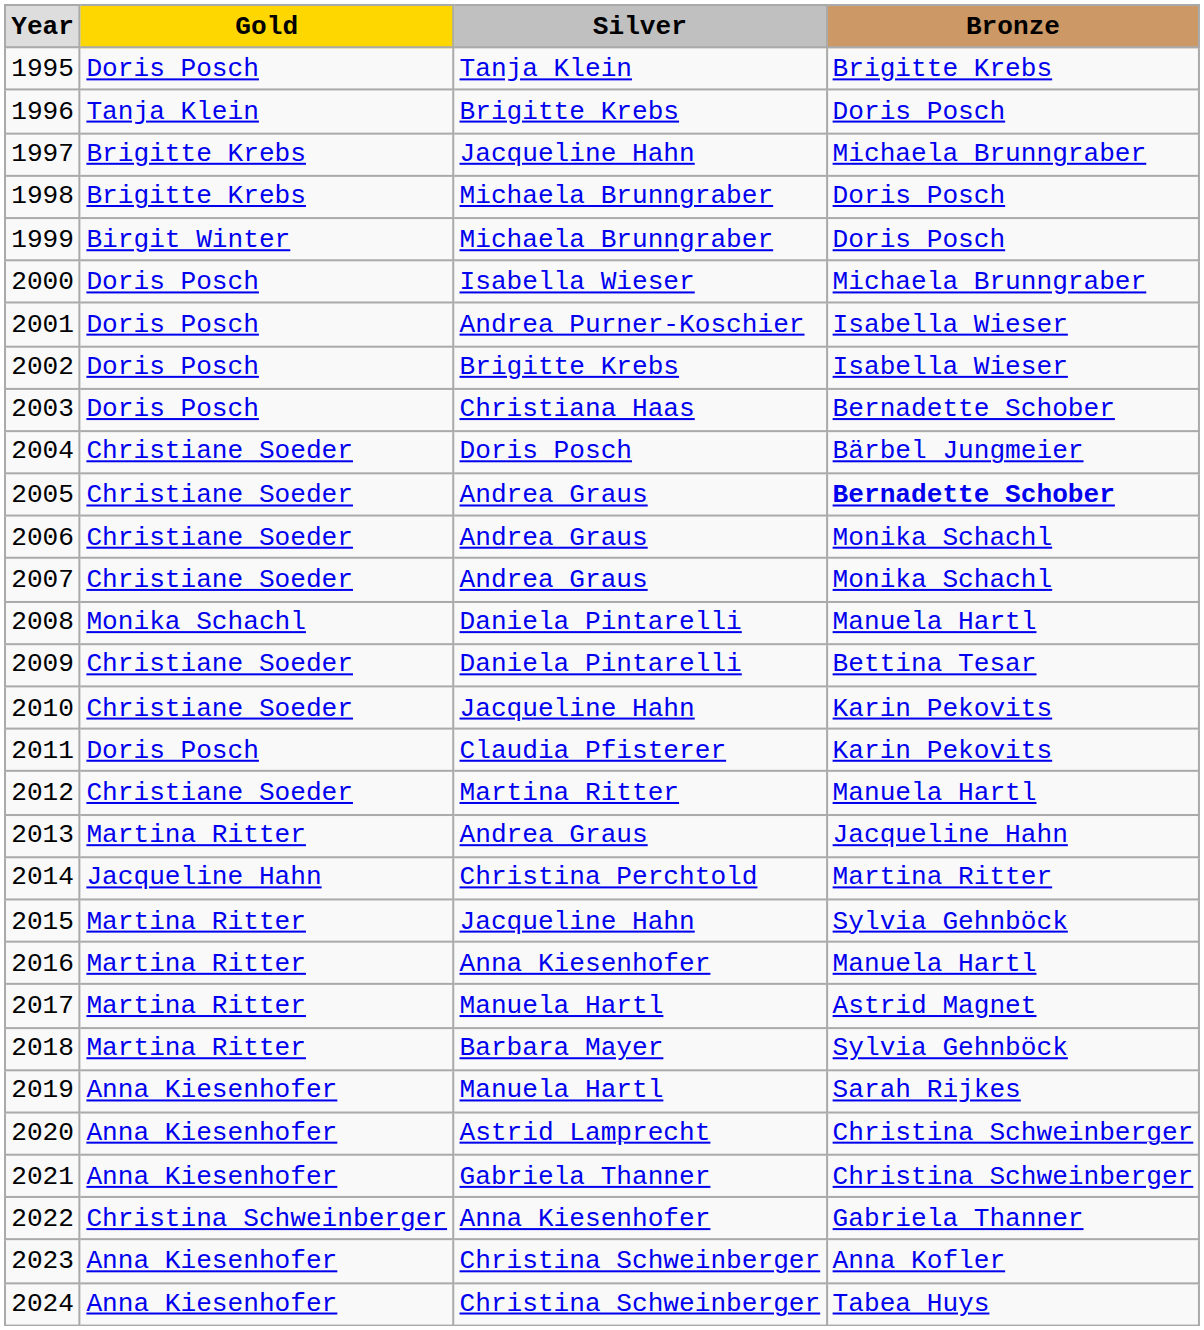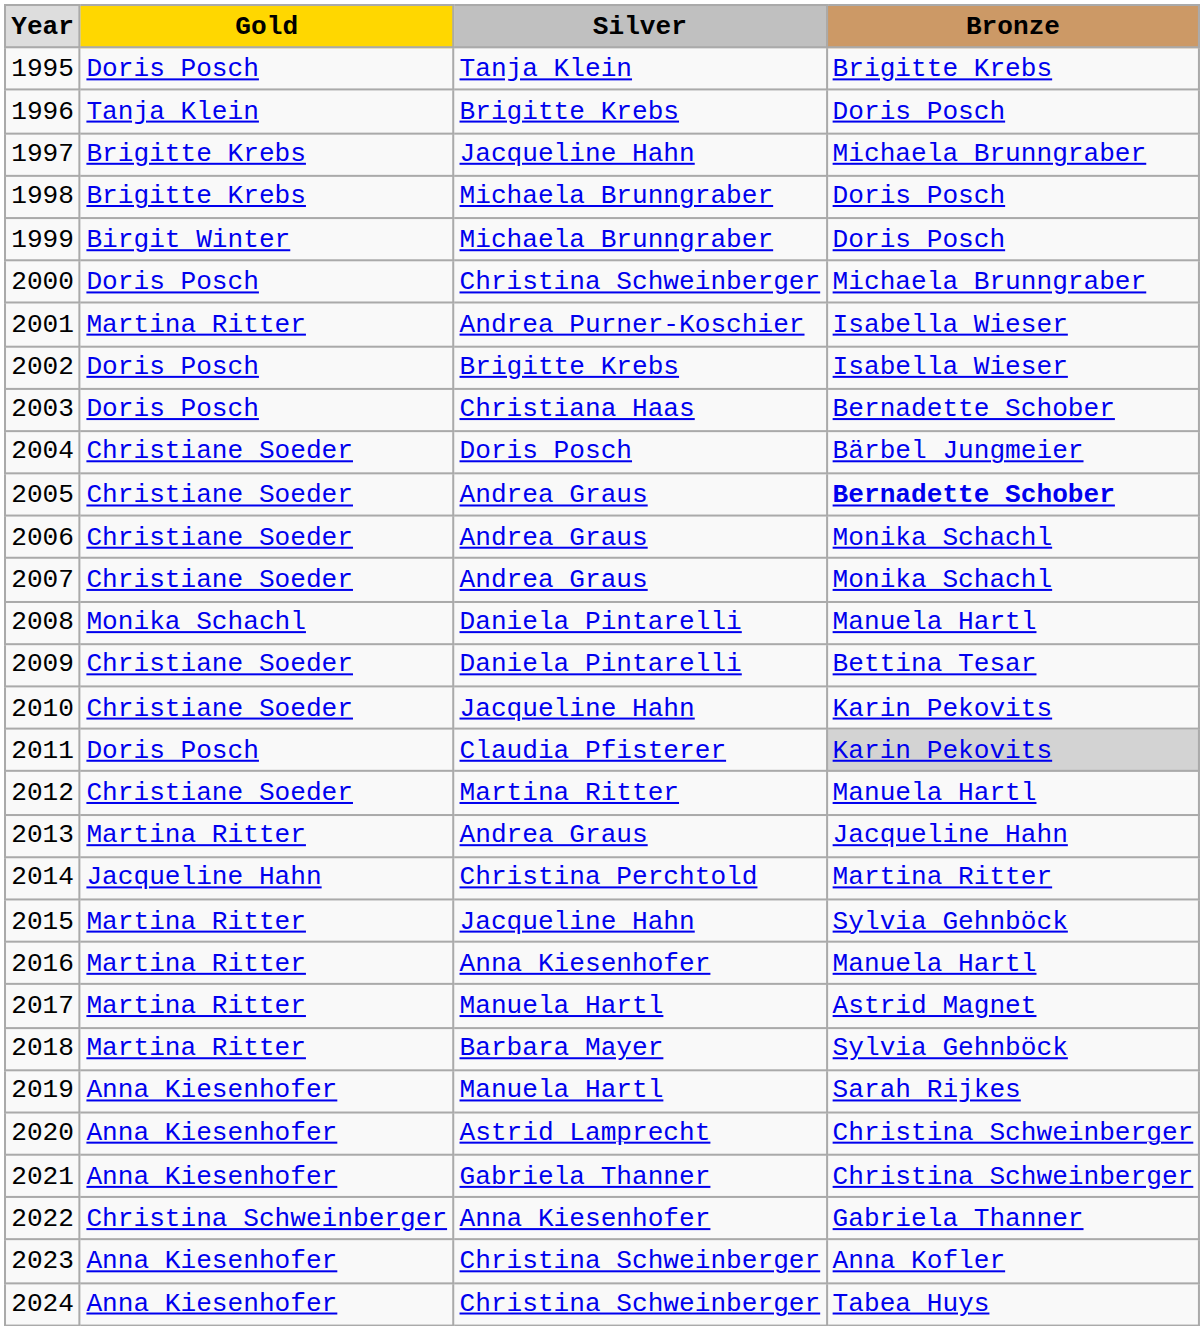 <table class="wikitable" style="text-align:left;">
 <tr style="text-align:center; font-weight:bold;">
 <td style="background:#ddd; ">Year</td>
 <td style="background:gold; ">Gold</td>
 <td style="background:silver; ">Silver</td>
 <td style="background:#c96; ">Bronze</td>
 </tr>
 <tr>
 <td>1995</td>
 <td><a href='#'>Doris Posch</a></td>
 <td><a href='#'>Tanja Klein</a></td>
 <td><a href='#'>Brigitte Krebs</a></td>
 </tr>
 <tr>
 <td>1996</td>
 <td><a href='#'>Tanja Klein</a></td>
 <td><a href='#'>Brigitte Krebs</a></td>
 <td><a href='#'>Doris Posch</a></td>
 </tr>
 <tr>
 <td>1997</td>
 <td><a href='#'>Brigitte Krebs</a></td>
 <td><a href='#'>Jacqueline Hahn</a></td>
 <td><a href='#'>Michaela Brunngraber</a></td>
 </tr>
 <tr>
 <td>1998</td>
 <td><a href='#'>Brigitte Krebs</a></td>
 <td><a href='#'>Michaela Brunngraber</a></td>
 <td><a href='#'>Doris Posch</a></td>
 </tr>
 <tr>
 <td>1999</td>
 <td><a href='#'>Birgit Winter</a></td>
 <td><a href='#'>Michaela Brunngraber</a></td>
 <td><a href='#'>Doris Posch</a></td>
 </tr>
 <tr>
 <td>2000</td>
 <td><a href='#'>Doris Posch</a></td>
-<td><a href='#'>Isabella Wieser</a></td>
+<td><a href='#'>Christina Schweinberger</a></td>
 <td><a href='#'>Michaela Brunngraber</a></td>
 </tr>
 <tr>
 <td>2001</td>
-<td><a href='#'>Doris Posch</a></td>
+<td><a href='#'>Martina Ritter</a></td>
 <td><a href='#'>Andrea Purner-Koschier</a></td>
 <td><a href='#'>Isabella Wieser</a></td>
 </tr>
 <tr>
 <td>2002</td>
 <td><a href='#'>Doris Posch</a></td>
 <td><a href='#'>Brigitte Krebs</a></td>
 <td><a href='#'>Isabella Wieser</a></td>
 </tr>
 <tr>
 <td>2003</td>
 <td><a href='#'>Doris Posch</a></td>
 <td><a href='#'>Christiana Haas</a></td>
 <td><a href='#'>Bernadette Schober</a></td>
 </tr>
 <tr>
 <td>2004</td>
 <td><a href='#'>Christiane Soeder</a></td>
 <td><a href='#'>Doris Posch</a></td>
 <td><a href='#'>Bärbel Jungmeier</a></td>
 </tr>
 <tr>
 <td>2005</td>
 <td><a href='#'>Christiane Soeder</a></td>
 <td><a href='#'>Andrea Graus</a></td>
 <td><strong><a href='#'>Bernadette Schober</a></strong></td>
 </tr>
 <tr>
 <td>2006</td>
 <td><a href='#'>Christiane Soeder</a></td>
 <td><a href='#'>Andrea Graus</a></td>
 <td><a href='#'>Monika Schachl</a></td>
 </tr>
 <tr>
 <td>2007</td>
 <td><a href='#'>Christiane Soeder</a></td>
 <td><a href='#'>Andrea Graus</a></td>
 <td><a href='#'>Monika Schachl</a></td>
 </tr>
 <tr>
 <td>2008</td>
 <td><a href='#'>Monika Schachl</a></td>
 <td><a href='#'>Daniela Pintarelli</a></td>
 <td><a href='#'>Manuela Hartl</a></td>
 </tr>
 <tr>
 <td>2009</td>
 <td><a href='#'>Christiane Soeder</a></td>
 <td><a href='#'>Daniela Pintarelli</a></td>
 <td><a href='#'>Bettina Tesar</a></td>
 </tr>
 <tr>
 <td>2010</td>
 <td><a href='#'>Christiane Soeder</a></td>
 <td><a href='#'>Jacqueline Hahn</a></td>
 <td><a href='#'>Karin Pekovits</a></td>
 </tr>
 <tr>
 <td>2011</td>
 <td><a href='#'>Doris Posch</a></td>
 <td><a href='#'>Claudia Pfisterer</a></td>
-<td><a href='#'>Karin Pekovits</a></td>
+<td style="background: lightgrey;"><a href='#'>Karin Pekovits</a></td>
 </tr>
 <tr>
 <td>2012</td>
 <td><a href='#'>Christiane Soeder</a></td>
 <td><a href='#'>Martina Ritter</a></td>
 <td><a href='#'>Manuela Hartl</a></td>
 </tr>
 <tr>
 <td>2013</td>
 <td><a href='#'>Martina Ritter</a></td>
 <td><a href='#'>Andrea Graus</a></td>
 <td><a href='#'>Jacqueline Hahn</a></td>
 </tr>
 <tr>
 <td>2014</td>
 <td><a href='#'>Jacqueline Hahn</a></td>
 <td><a href='#'>Christina Perchtold</a></td>
 <td><a href='#'>Martina Ritter</a></td>
 </tr>
 <tr>
 <td>2015</td>
 <td><a href='#'>Martina Ritter</a></td>
 <td><a href='#'>Jacqueline Hahn</a></td>
 <td><a href='#'>Sylvia Gehnböck</a></td>
 </tr>
 <tr>
 <td>2016</td>
 <td><a href='#'>Martina Ritter</a></td>
 <td><a href='#'>Anna Kiesenhofer</a></td>
 <td><a href='#'>Manuela Hartl</a></td>
 </tr>
 <tr>
 <td>2017</td>
 <td><a href='#'>Martina Ritter</a></td>
 <td><a href='#'>Manuela Hartl</a></td>
 <td><a href='#'>Astrid Magnet</a></td>
 </tr>
 <tr>
 <td>2018</td>
 <td><a href='#'>Martina Ritter</a></td>
 <td><a href='#'>Barbara Mayer</a></td>
 <td><a href='#'>Sylvia Gehnböck</a></td>
 </tr>
 <tr>
 <td>2019</td>
 <td><a href='#'>Anna Kiesenhofer</a></td>
 <td><a href='#'>Manuela Hartl</a></td>
 <td><a href='#'>Sarah Rijkes</a></td>
 </tr>
 <tr>
 <td>2020</td>
 <td><a href='#'>Anna Kiesenhofer</a></td>
 <td><a href='#'>Astrid Lamprecht</a></td>
 <td><a href='#'>Christina Schweinberger</a></td>
 </tr>
 <tr>
 <td>2021</td>
 <td><a href='#'>Anna Kiesenhofer</a></td>
 <td><a href='#'>Gabriela Thanner</a></td>
 <td><a href='#'>Christina Schweinberger</a></td>
 </tr>
 <tr>
 <td>2022</td>
 <td><a href='#'>Christina Schweinberger</a></td>
 <td><a href='#'>Anna Kiesenhofer</a></td>
 <td><a href='#'>Gabriela Thanner</a></td>
 </tr>
 <tr>
 <td>2023</td>
 <td><a href='#'>Anna Kiesenhofer</a></td>
 <td><a href='#'>Christina Schweinberger</a></td>
 <td><a href='#'>Anna Kofler</a></td>
 </tr>
 <tr>
 <td>2024</td>
 <td><a href='#'>Anna Kiesenhofer</a></td>
 <td><a href='#'>Christina Schweinberger</a></td>
 <td><a href='#'>Tabea Huys</a></td>
 </tr>
 </table>
